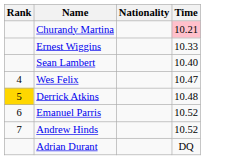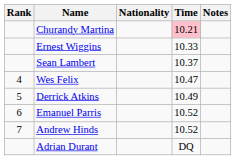 <table class="wikitable sortable" style="text-align:center">
 <tr>
 <th>Rank</th>
 <th>Name</th>
 <th>Nationality</th>
 <th>Time</th>
+<th>Notes</th>
 </tr>
 <tr>
 <td align=center></td>
 <td align=left><a href='#'>Churandy Martina</a></td>
 <td align=left></td>
 <td style="background: pink;">10.21</td>
+<td></td>
 </tr>
 <tr>
 <td align=center></td>
 <td align=left><a href='#'>Ernest Wiggins</a></td>
 <td align=left></td>
 <td>10.33</td>
+<td></td>
 </tr>
 <tr>
 <td align=center></td>
 <td align=left><a href='#'>Sean Lambert</a></td>
 <td align=left></td>
-<td>10.40</td>
+<td>10.37</td>
+<td></td>
 </tr>
 <tr>
 <td align=center>4</td>
 <td align=left><a href='#'>Wes Felix</a></td>
 <td align=left></td>
 <td>10.47</td>
+<td></td>
 </tr>
 <tr>
-<td align=center style="background: gold;">5</td>
+<td align=center>5</td>
 <td align=left><a href='#'>Derrick Atkins</a></td>
 <td align=left></td>
-<td>10.48</td>
+<td>10.49</td>
+<td></td>
 </tr>
 <tr>
 <td align=center>6</td>
 <td align=left><a href='#'>Emanuel Parris</a></td>
 <td align=left></td>
 <td>10.52</td>
+<td></td>
 </tr>
 <tr>
 <td align=center>7</td>
 <td align=left><a href='#'>Andrew Hinds</a></td>
 <td align=left></td>
 <td>10.52</td>
+<td></td>
 </tr>
 <tr>
 <td align=center></td>
 <td align=left><a href='#'>Adrian Durant</a></td>
 <td align=left></td>
 <td>DQ</td>
+<td></td>
 </tr>
 </table>
